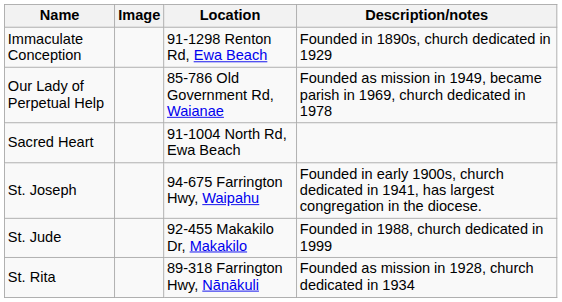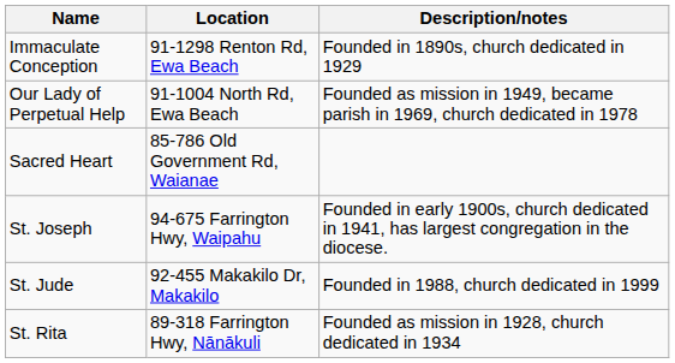 <table class="wikitable sortable">
 <tr>
 <th><strong>Name</strong></th>
-<th><strong>Image</strong></th>
 <th><strong>Location</strong></th>
 <th><strong>Description/notes</strong></th>
 </tr>
 <tr>
 <td>Immaculate Conception</td>
-<td></td>
 <td>91-1298 Renton Rd, <a href='#'>Ewa Beach</a></td>
 <td>Founded in 1890s, church dedicated in 1929</td>
 </tr>
 <tr>
 <td>Our Lady of Perpetual Help</td>
-<td></td>
-<td>85-786 Old Government Rd, <a href='#'>Waianae</a></td>
+<td>91-1004 North Rd, Ewa Beach</td>
 <td>Founded as mission in 1949, became parish in 1969, church dedicated in 1978</td>
 </tr>
 <tr>
 <td>Sacred Heart</td>
-<td></td>
-<td>91-1004 North Rd, Ewa Beach</td>
+<td>85-786 Old Government Rd, <a href='#'>Waianae</a></td>
 <td></td>
 </tr>
 <tr>
 <td>St. Joseph</td>
-<td></td>
 <td>94-675 Farrington Hwy, <a href='#'>Waipahu</a></td>
 <td>Founded in early 1900s, church dedicated in 1941, has largest congregation in the diocese.</td>
 </tr>
 <tr>
 <td>St. Jude</td>
-<td></td>
 <td>92-455 Makakilo Dr, <a href='#'>Makakilo</a></td>
 <td>Founded in 1988, church dedicated in 1999</td>
 </tr>
 <tr>
 <td>St. Rita</td>
-<td></td>
 <td>89-318 Farrington Hwy, <a href='#'>Nānākuli</a></td>
 <td>Founded as mission in 1928, church dedicated in 1934</td>
 </tr>
 </table>
